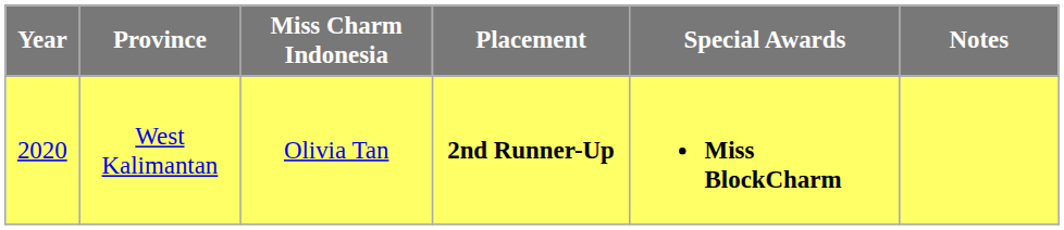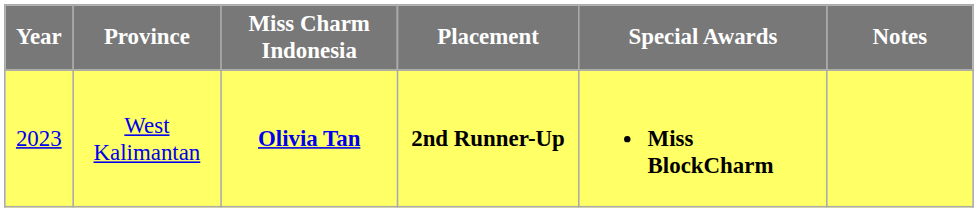 <table class="wikitable " style="font-size: 90%; text-align:center">
 <tr>
 <th width="60" style="background-color:#787878;color:#FFFFFF;">Year</th>
 <th width="150" style="background-color:#787878;color:#FFFFFF;">Province</th>
 <th width="250" style="background-color:#787878;color:#FFFFFF;">Miss Charm Indonesia</th>
 <th width="250" style="background-color:#787878;color:#FFFFFF;">Placement</th>
 <th width="250" style="background-color:#787878;color:#FFFFFF;">Special Awards</th>
 <th width="250" style="background-color:#787878;color:#FFFFFF;">Notes</th>
 </tr>
 <tr>
 </tr>
 <tr style="background-color:#FFFF66; ">
-<td><a href='#'>2020</a></td>
+<td><a href='#'>2023</a></td>
 <td><a href='#'>West Kalimantan</a></td>
-<td><a href='#'>Olivia Tan</a></td>
+<td><strong><a href='#'>Olivia Tan</a></strong></td>
 <td><strong>2nd Runner-Up</strong></td>
 <td align="left"><br><ul><li><strong>Miss BlockCharm</strong></li></ul></td>
 <td></td>
 </tr>
 </table>
